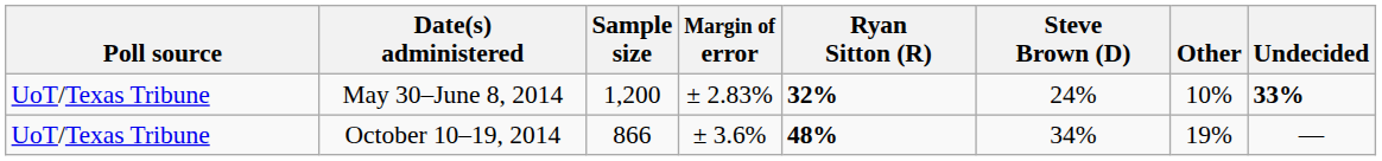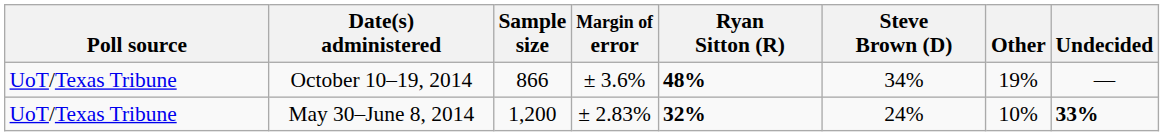 <table class="wikitable">
 <tr valign= bottom>
 <th style="width:190px;">Poll source</th>
 <th style="width:160px;">Date(s)<br>administered</th>
 <th class=small>Sample<br>size</th>
 <th><small>Margin of</small><br>error</th>
 <th style="width:115px;">Ryan<br>Sitton (R)</th>
 <th style="width:115px;">Steve<br>Brown (D)</th>
 <th style="width:40px;">Other</th>
 <th style="width:40px;">Undecided</th>
 </tr>
 <tr>
 <td><a href='#'>UoT</a>/<a href='#'>Texas Tribune</a></td>
+<td align=center>October 10–19, 2014</td>
+<td align=center>866</td>
+<td align=center>± 3.6%</td>
+<td><strong>48%</strong></td>
+<td align=center>34%</td>
+<td align=center>19%</td>
+<td align=center>—</td>
+</tr>
+<tr>
+<td><a href='#'>UoT</a>/<a href='#'>Texas Tribune</a></td>
 <td align=center>May 30–June 8, 2014</td>
 <td align=center>1,200</td>
 <td align=center>± 2.83%</td>
 <td><strong>32%</strong></td>
 <td align=center>24%</td>
 <td align=center>10%</td>
 <td><strong>33%</strong></td>
 </tr>
-<tr>
-<td><a href='#'>UoT</a>/<a href='#'>Texas Tribune</a></td>
-<td align=center>October 10–19, 2014</td>
-<td align=center>866</td>
-<td align=center>± 3.6%</td>
-<td><strong>48%</strong></td>
-<td align=center>34%</td>
-<td align=center>19%</td>
-<td align=center>—</td>
-</tr>
 </table>
